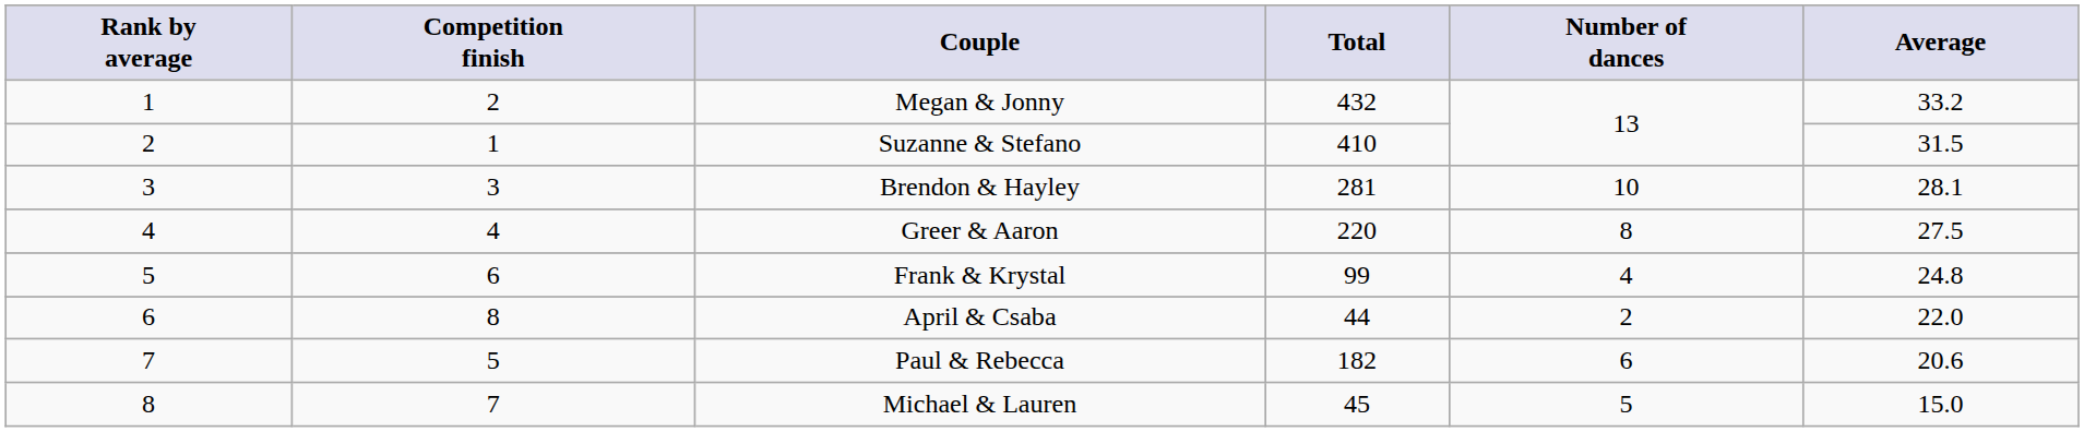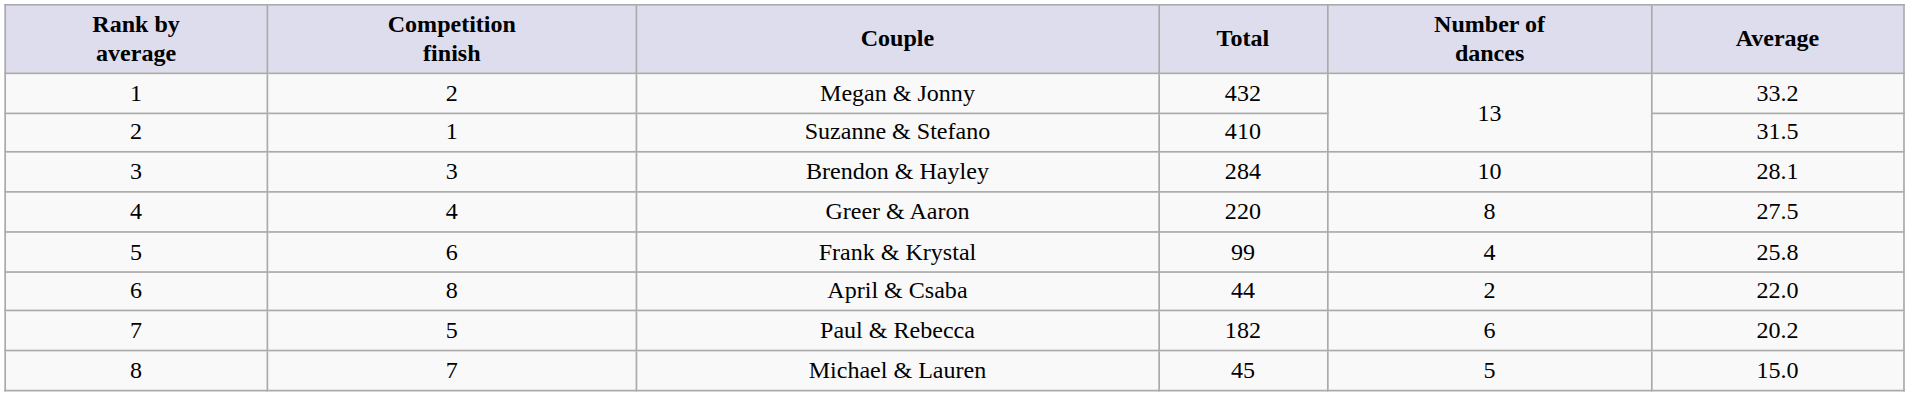 <table class="wikitable sortable" style="font-size:90%; text-align:center; width:90%; margin: 5px;">
 <tr>
 <th style="background:#ddddee;">Rank by<br> average</th>
 <th style="background:#ddddee;">Competition<br> finish</th>
 <th style="background:#ddddee;">Couple</th>
 <th style="background:#ddddee;">Total</th>
 <th style="background:#ddddee;">Number of<br> dances</th>
 <th style="background:#ddddee;">Average</th>
 </tr>
 <tr>
 <td>1</td>
 <td>2</td>
 <td>Megan & Jonny</td>
 <td>432</td>
 <td rowspan=2>13</td>
 <td>33.2</td>
 </tr>
 <tr>
 <td>2</td>
 <td>1</td>
 <td>Suzanne & Stefano</td>
 <td>410</td>
 <td>31.5</td>
 </tr>
 <tr>
 <td>3</td>
 <td>3</td>
 <td>Brendon & Hayley</td>
-<td>281</td>
+<td>284</td>
 <td>10</td>
 <td>28.1</td>
 </tr>
 <tr>
 <td>4</td>
 <td>4</td>
 <td>Greer & Aaron</td>
 <td>220</td>
 <td>8</td>
 <td>27.5</td>
 </tr>
 <tr>
 <td>5</td>
 <td>6</td>
 <td>Frank & Krystal</td>
 <td>99</td>
 <td>4</td>
-<td>24.8</td>
+<td>25.8</td>
 </tr>
 <tr>
 <td>6</td>
 <td>8</td>
 <td>April & Csaba</td>
 <td>44</td>
 <td>2</td>
 <td>22.0</td>
 </tr>
 <tr>
 <td>7</td>
 <td>5</td>
 <td>Paul & Rebecca</td>
 <td>182</td>
 <td>6</td>
-<td>20.6</td>
+<td>20.2</td>
 </tr>
 <tr>
 <td>8</td>
 <td>7</td>
 <td>Michael & Lauren</td>
 <td>45</td>
 <td>5</td>
 <td>15.0</td>
 </tr>
 </table>
